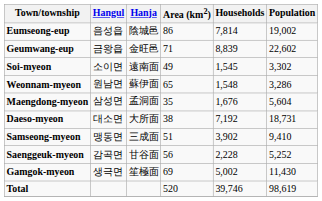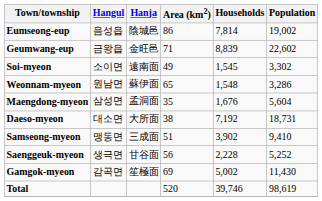 <table class="wikitable ">
 <tr>
 <th>Town/township</th>
 <th><a href='#'>Hangul</a></th>
 <th><a href='#'>Hanja</a></th>
 <th>Area (km<sup>2</sup>)</th>
 <th>Households</th>
 <th>Population</th>
 </tr>
 <tr>
 <td><strong>Eumseong-eup</strong></td>
 <td>음성읍</td>
 <td>陰城邑</td>
 <td>86</td>
 <td>7,814</td>
 <td>19,002</td>
 </tr>
 <tr>
 <td><strong>Geumwang-eup</strong></td>
 <td>금왕읍</td>
 <td>金旺邑</td>
 <td>71</td>
 <td>8,839</td>
 <td>22,602</td>
 </tr>
 <tr>
 <td><strong>Soi-myeon</strong></td>
 <td>소이면</td>
 <td>遠南面</td>
 <td>49</td>
 <td>1,545</td>
 <td>3,302</td>
 </tr>
 <tr>
 <td><strong>Weonnam-myeon</strong></td>
 <td>원남면</td>
 <td>蘇伊面</td>
 <td>65</td>
 <td>1,548</td>
 <td>3,286</td>
 </tr>
 <tr>
 <td><strong>Maengdong-myeon</strong></td>
 <td>삼성면</td>
 <td>孟洞面</td>
 <td>35</td>
 <td>1,676</td>
 <td>5,604</td>
 </tr>
 <tr>
 <td><strong>Daeso-myeon</strong></td>
 <td>대소면</td>
 <td>大所面</td>
 <td>38</td>
 <td>7,192</td>
 <td>18,731</td>
 </tr>
 <tr>
 <td><strong>Samseong-myeon</strong></td>
 <td>맹동면</td>
 <td>三成面</td>
 <td>51</td>
 <td>3,902</td>
 <td>9,410</td>
 </tr>
 <tr>
 <td><strong>Saenggeuk-myeon</strong></td>
-<td>감곡면</td>
+<td>생극면</td>
 <td>甘谷面</td>
 <td>56</td>
 <td>2,228</td>
 <td>5,252</td>
 </tr>
 <tr>
 <td><strong>Gamgok-myeon</strong></td>
-<td>생극면</td>
+<td>감곡면</td>
 <td>笙極面</td>
 <td>69</td>
 <td>5,002</td>
 <td>11,430</td>
 </tr>
 <tr>
 <td><strong>Total</strong></td>
 <td></td>
 <td></td>
 <td>520</td>
 <td>39,746</td>
 <td>98,619</td>
 </tr>
 <tr>
 </tr>
 </table>
